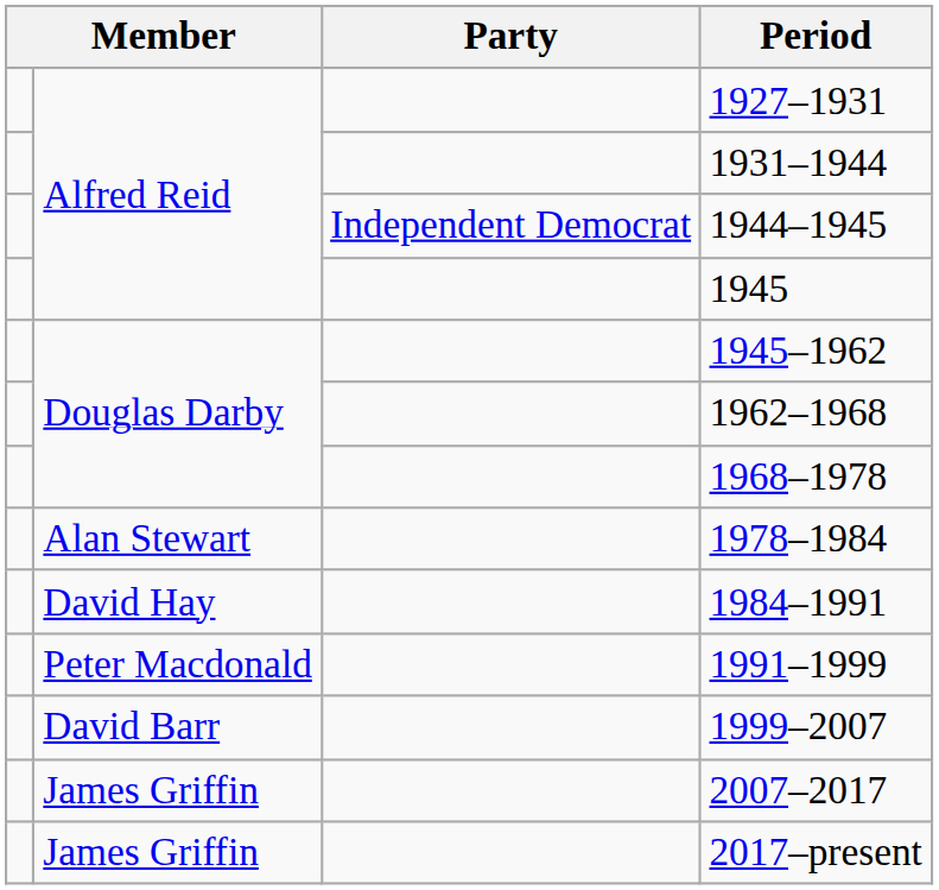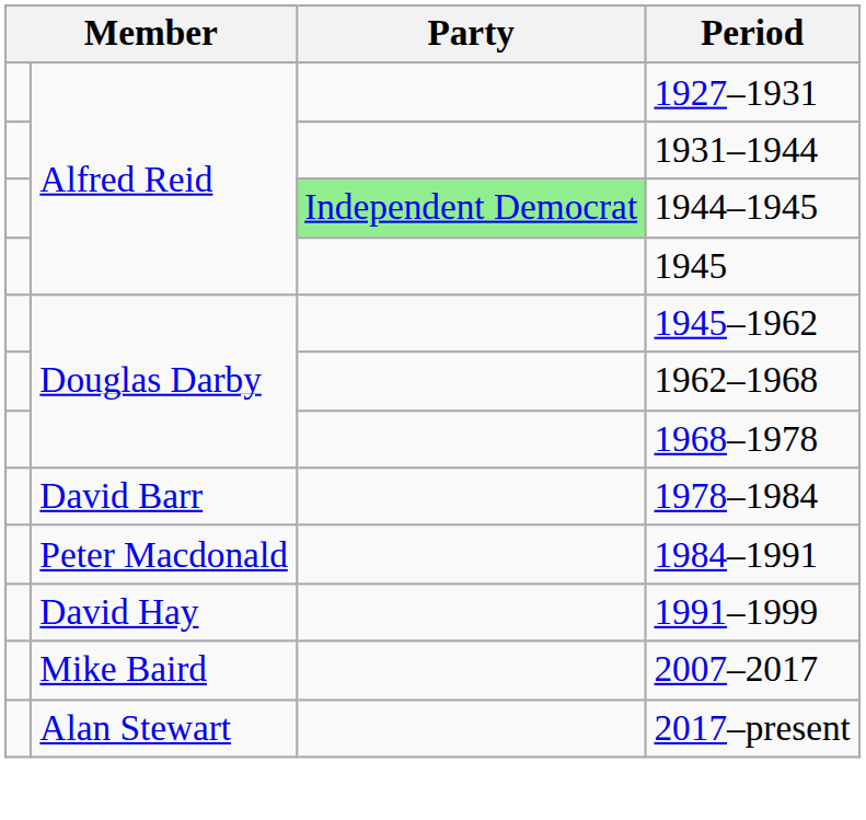 <table class="wikitable">
 <tr>
 <th colspan="2">Member</th>
 <th>Party</th>
 <th>Period</th>
 </tr>
 <tr>
 <td> </td>
 <td rowspan="4"><a href='#'>Alfred Reid</a></td>
 <td></td>
 <td><a href='#'>1927</a>–1931</td>
 </tr>
 <tr>
 <td> </td>
 <td></td>
 <td>1931–1944</td>
 </tr>
 <tr>
 <td> </td>
-<td><a href='#'>Independent Democrat</a></td>
+<td style="background: lightgreen;"><a href='#'>Independent Democrat</a></td>
 <td>1944–1945</td>
 </tr>
 <tr>
 <td> </td>
 <td></td>
 <td>1945</td>
 </tr>
 <tr>
 <td> </td>
 <td rowspan="3"><a href='#'>Douglas Darby</a></td>
 <td></td>
 <td><a href='#'>1945</a>–1962</td>
 </tr>
 <tr>
 <td> </td>
 <td></td>
 <td>1962–1968</td>
 </tr>
 <tr>
 <td> </td>
 <td></td>
 <td><a href='#'>1968</a>–1978</td>
 </tr>
 <tr>
 <td> </td>
-<td><a href='#'>Alan Stewart</a></td>
+<td><a href='#'>David Barr</a></td>
 <td></td>
 <td><a href='#'>1978</a>–1984</td>
 </tr>
 <tr>
 <td> </td>
-<td><a href='#'>David Hay</a></td>
+<td><a href='#'>Peter Macdonald</a></td>
 <td></td>
 <td><a href='#'>1984</a>–1991</td>
 </tr>
 <tr>
 <td> </td>
-<td><a href='#'>Peter Macdonald</a></td>
+<td><a href='#'>David Hay</a></td>
 <td></td>
 <td><a href='#'>1991</a>–1999</td>
 </tr>
 <tr>
 <td> </td>
-<td><a href='#'>David Barr</a></td>
-<td></td>
-<td><a href='#'>1999</a>–2007</td>
-</tr>
-<tr>
-<td> </td>
-<td><a href='#'>James Griffin</a></td>
+<td><a href='#'>Mike Baird</a></td>
 <td></td>
 <td><a href='#'>2007</a>–2017</td>
 </tr>
 <tr>
 <td> </td>
-<td><a href='#'>James Griffin</a></td>
+<td><a href='#'>Alan Stewart</a></td>
 <td></td>
 <td><a href='#'>2017</a>–present</td>
 </tr>
 </table>
